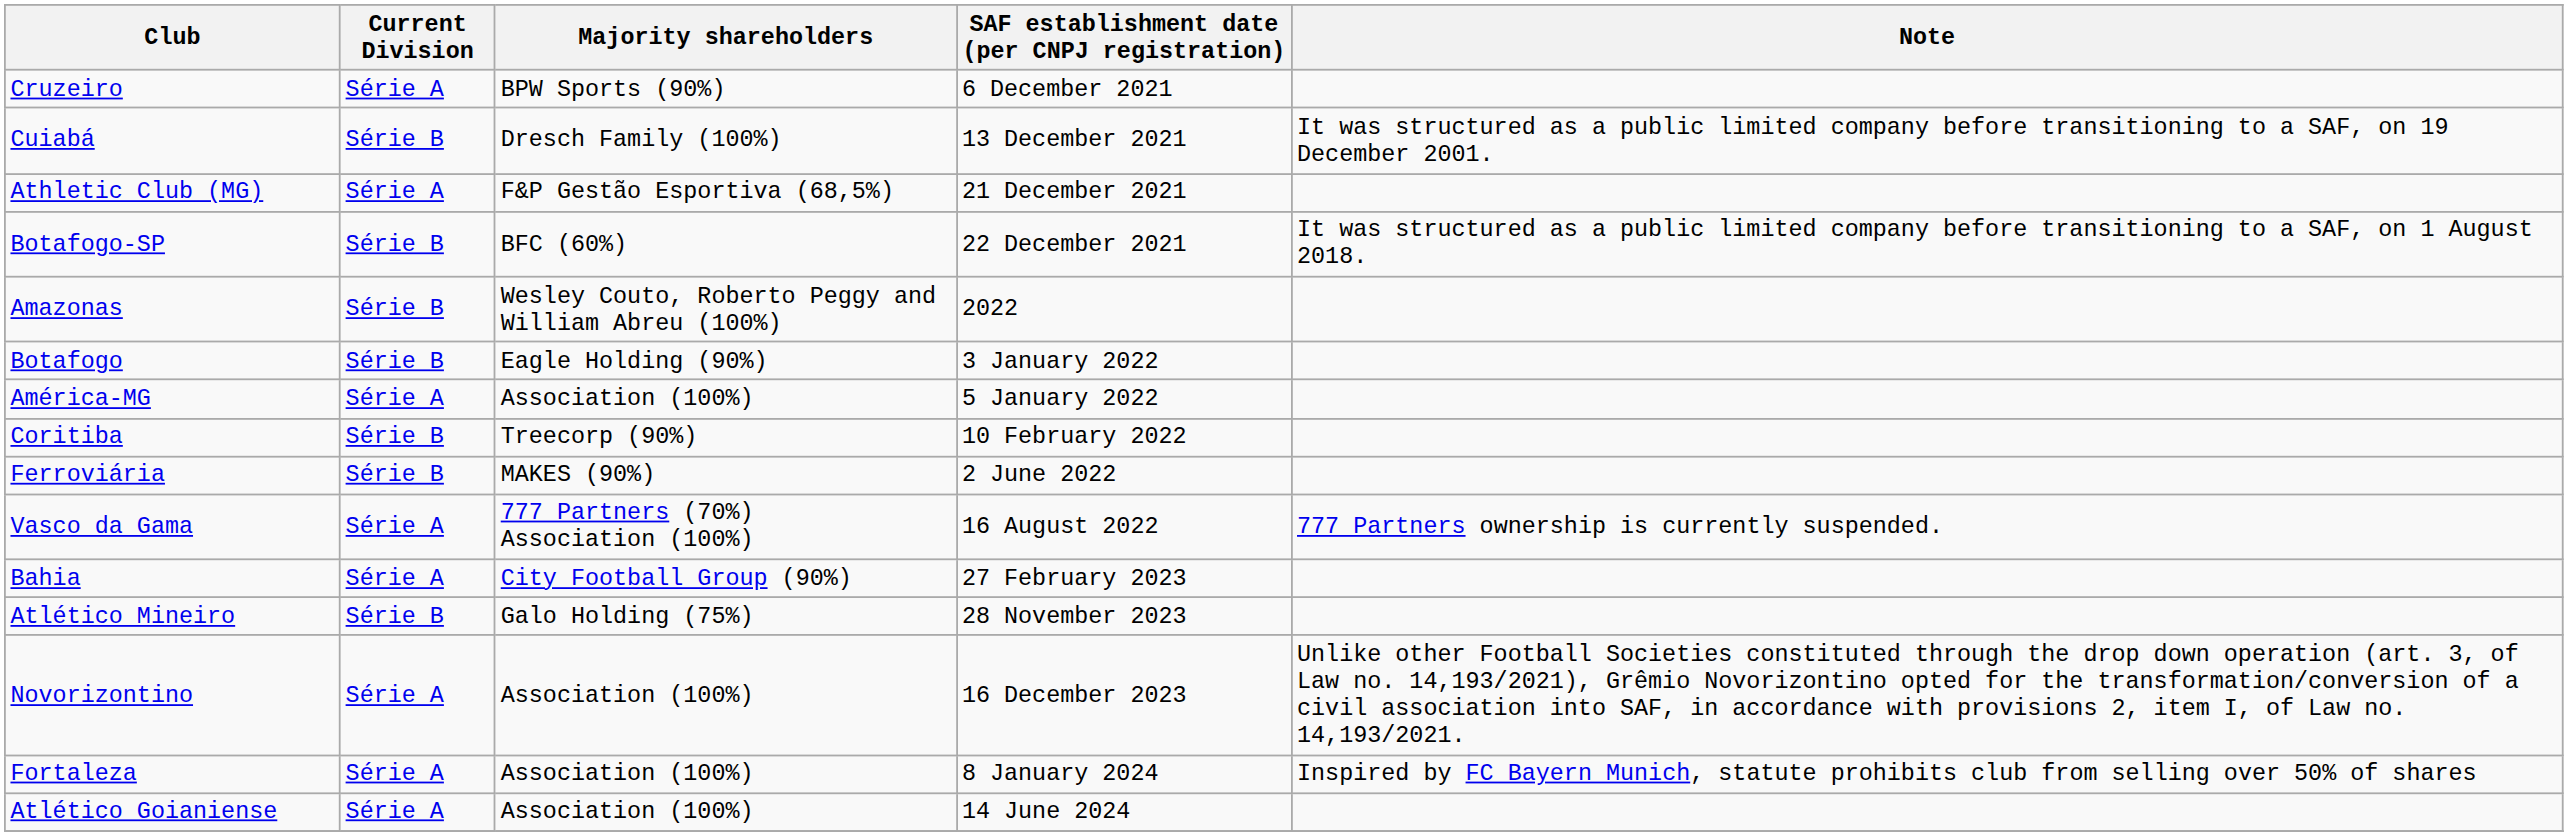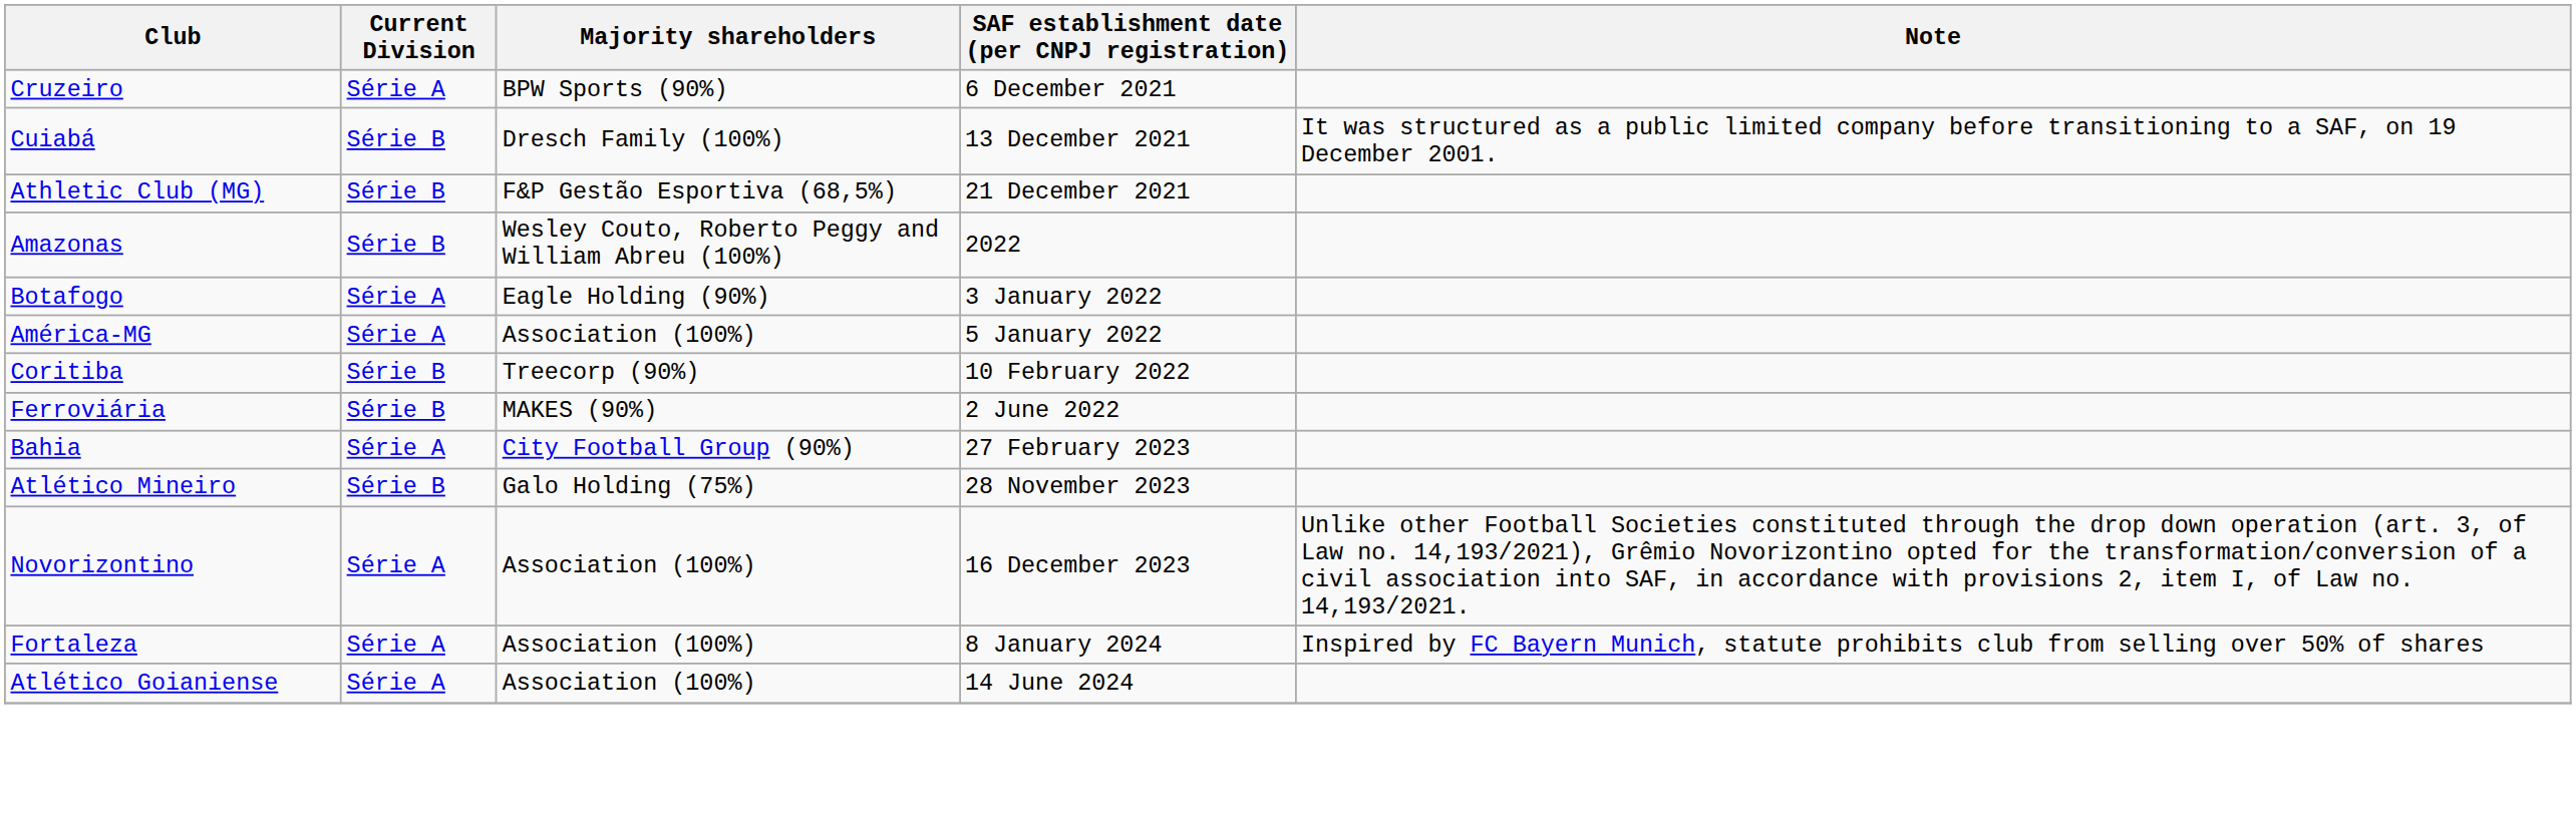 <table class="wikitable sortable">
 <tr>
 <th width="180" align="center">Club</th>
 <th width="80" align="center">Current Division</th>
 <th width="250">Majority shareholders</th>
 <th width="180">SAF establishment date (per CNPJ registration)</th>
 <th width="700">Note</th>
 </tr>
 <tr>
 <td><a href='#'>Cruzeiro</a></td>
 <td><a href='#'>Série A</a></td>
 <td> BPW Sports (90%)</td>
 <td>6 December 2021</td>
 <td></td>
 </tr>
 <tr>
 <td> <a href='#'>Cuiabá</a></td>
 <td><a href='#'>Série B</a></td>
 <td> Dresch Family (100%)</td>
 <td>13 December 2021</td>
 <td>It was structured as a public limited company before transitioning to a SAF, on 19 December 2001.</td>
 </tr>
 <tr>
 <td> <a href='#'>Athletic Club (MG)</a></td>
-<td><a href='#'>Série A</a></td>
+<td><a href='#'>Série B</a></td>
 <td> F&P Gestão Esportiva (68,5%)</td>
 <td>21 December 2021</td>
 <td></td>
-</tr>
-<tr>
-<td> <a href='#'>Botafogo-SP</a></td>
-<td><a href='#'>Série B</a></td>
-<td> BFC (60%)</td>
-<td>22 December 2021</td>
-<td>It was structured as a public limited company before transitioning to a SAF, on 1 August 2018.</td>
 </tr>
 <tr>
 <td> <a href='#'>Amazonas</a></td>
 <td><a href='#'>Série B</a></td>
 <td> Wesley Couto, Roberto Peggy and William Abreu (100%)</td>
 <td>2022</td>
 <td></td>
 </tr>
 <tr>
 <td> <a href='#'>Botafogo</a></td>
-<td><a href='#'>Série B</a></td>
+<td><a href='#'>Série A</a></td>
 <td> Eagle Holding (90%)</td>
 <td>3 January 2022</td>
 <td></td>
 </tr>
 <tr>
 <td> <a href='#'>América-MG</a></td>
 <td><a href='#'>Série A</a></td>
 <td> Association (100%)</td>
 <td>5 January 2022</td>
 <td></td>
 </tr>
 <tr>
 <td> <a href='#'>Coritiba</a></td>
 <td><a href='#'>Série B</a></td>
 <td> Treecorp (90%)</td>
 <td>10 February 2022</td>
 <td></td>
 </tr>
 <tr>
 <td> <a href='#'>Ferroviária</a></td>
 <td><a href='#'>Série B</a></td>
 <td> MAKES (90%)</td>
 <td>2 June 2022</td>
 <td></td>
-</tr>
-<tr>
-<td> <a href='#'>Vasco da Gama</a></td>
-<td><a href='#'>Série A</a></td>
-<td> <span><a href='#'>777 Partners</a> (70%)</span><br> Association (100%)</td>
-<td>16 August 2022</td>
-<td><a href='#'>777 Partners</a> ownership is currently suspended.</td>
 </tr>
 <tr>
 <td> <a href='#'>Bahia</a></td>
 <td><a href='#'>Série A</a></td>
 <td> <a href='#'>City Football Group</a> (90%)</td>
 <td>27 February 2023</td>
 <td></td>
 </tr>
 <tr>
 <td> <a href='#'>Atlético Mineiro</a></td>
 <td><a href='#'>Série B</a></td>
 <td> Galo Holding (75%)</td>
 <td>28 November 2023</td>
 <td></td>
 </tr>
 <tr>
 <td> <a href='#'>Novorizontino</a></td>
 <td><a href='#'>Série A</a></td>
 <td> Association (100%)</td>
 <td>16 December 2023</td>
 <td>Unlike other Football Societies constituted through the drop down operation (art. 3, of Law no. 14,193/2021), Grêmio Novorizontino opted for the transformation/conversion of a civil association into SAF, in accordance with provisions 2, item I, of Law no. 14,193/2021.</td>
 </tr>
 <tr>
 <td> <a href='#'>Fortaleza</a></td>
 <td><a href='#'>Série A</a></td>
 <td> Association (100%)</td>
 <td>8 January 2024</td>
 <td>Inspired by <a href='#'>FC Bayern Munich</a>, statute prohibits club from selling over 50% of shares</td>
 </tr>
 <tr>
 <td> <a href='#'>Atlético Goianiense</a></td>
 <td><a href='#'>Série A</a></td>
 <td> Association (100%)</td>
 <td>14 June 2024</td>
 <td></td>
 </tr>
 <tr>
 </tr>
 </table>
